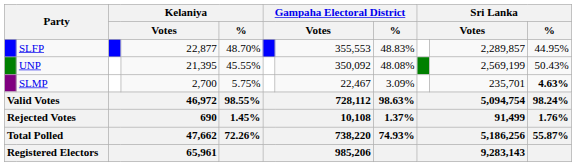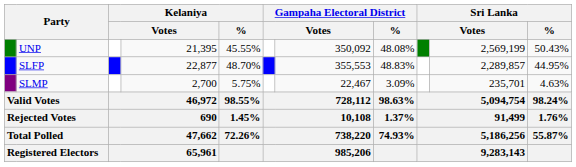 <table class="wikitable">
 <tr>
 <th colspan="2" width="144px"rowspan="2">Party</th>
 <th colspan="3" width="216px">Kelaniya</th>
 <th colspan="3" width="216px"><a href='#'>Gampaha Electoral District</a></th>
 <th colspan="3" width="216px">Sri Lanka</th>
 </tr>
 <tr>
 <th colspan="2" width="144px">Votes</th>
 <th>%</th>
 <th colspan="2" width="144px">Votes</th>
 <th>%</th>
 <th colspan="2" width="144px">Votes</th>
 <th>%</th>
 </tr>
 <tr>
+<td style="background-color:green;" width="10px"></td>
+<td style="text-align:left;"><a href='#'>UNP</a></td>
+<td style="background-color:white;" width="10px"></td>
+<td style="text-align:right;">21,395</td>
+<td style="text-align:right;">45.55%</td>
+<td style="background-color:white;" width="10px"></td>
+<td style="text-align:right;">350,092</td>
+<td style="text-align:right;">48.08%</td>
+<td style="background-color:green;" width="10px"></td>
+<td style="text-align:right;">2,569,199</td>
+<td style="text-align:right;">50.43%</td>
+</tr>
+<tr>
 <td style="background-color:blue;" width="10px"></td>
 <td style="text-align:left;"><a href='#'>SLFP</a></td>
 <td style="background-color:blue;" width="10px"></td>
 <td style="text-align:right;">22,877</td>
 <td style="text-align:right;">48.70%</td>
 <td style="background-color:blue;" width="10px"></td>
 <td style="text-align:right;">355,553</td>
 <td style="text-align:right;">48.83%</td>
 <td style="background-color:white;" width="10px"></td>
 <td style="text-align:right;">2,289,857</td>
 <td style="text-align:right;">44.95%</td>
 </tr>
 <tr>
-<td style="background-color:green;" width="10px"></td>
-<td style="text-align:left;"><a href='#'>UNP</a></td>
-<td style="background-color:white;" width="10px"></td>
-<td style="text-align:right;">21,395</td>
-<td style="text-align:right;">45.55%</td>
-<td style="background-color:white;" width="10px"></td>
-<td style="text-align:right;">350,092</td>
-<td style="text-align:right;">48.08%</td>
-<td style="background-color:green;" width="10px"></td>
-<td style="text-align:right;">2,569,199</td>
-<td style="text-align:right;">50.43%</td>
-</tr>
-<tr>
 <td style="background-color:purple;" width="10px"></td>
 <td style="text-align:left;"><a href='#'>SLMP</a></td>
 <td style="background-color:white;" width="10px"></td>
 <td style="text-align:right;">2,700</td>
 <td style="text-align:right;">5.75%</td>
 <td style="background-color:white;" width="10px"></td>
 <td style="text-align:right;">22,467</td>
 <td style="text-align:right;">3.09%</td>
 <td style="background-color:white;" width="10px"></td>
 <td style="text-align:right;">235,701</td>
-<td style="text-align:right;"><strong>4.63%</strong></td>
+<td style="text-align:right;">4.63%</td>
 </tr>
 <tr>
 <th colspan="2" width="144px"style="text-align:left;">Valid Votes</th>
 <th style="text-align:right;"colspan="2" width="144px">46,972</th>
 <th style="text-align:right;">98.55%</th>
 <th style="text-align:right;"colspan="2" width="144px">728,112</th>
 <th style="text-align:right;">98.63%</th>
 <th style="text-align:right;"colspan="2" width="144px">5,094,754</th>
 <th style="text-align:right;">98.24%</th>
 </tr>
 <tr>
 <th colspan="2" width="144px"style="text-align:left;">Rejected Votes</th>
 <th style="text-align:right;"colspan="2" width="144px">690</th>
 <th style="text-align:right;">1.45%</th>
 <th style="text-align:right;"colspan="2" width="144px">10,108</th>
 <th style="text-align:right;">1.37%</th>
 <th style="text-align:right;"colspan="2" width="144px">91,499</th>
 <th style="text-align:right;">1.76%</th>
 </tr>
 <tr>
 <th colspan="2" width="144px"style="text-align:left;">Total Polled</th>
 <th style="text-align:right;"colspan="2" width="144px">47,662</th>
 <th style="text-align:right;">72.26%</th>
 <th style="text-align:right;"colspan="2" width="144px">738,220</th>
 <th style="text-align:right;">74.93%</th>
 <th style="text-align:right;"colspan="2" width="144px">5,186,256</th>
 <th style="text-align:right;">55.87%</th>
 </tr>
 <tr>
 <th colspan="2" width="144px"style="text-align:left;">Registered Electors</th>
 <th style="text-align:right;"colspan="2" width="144px">65,961</th>
 <th></th>
 <th style="text-align:right;"colspan="2" width="144px">985,206</th>
 <th></th>
 <th style="text-align:right;"colspan="2" width="144px">9,283,143</th>
 <th></th>
 </tr>
 </table>
